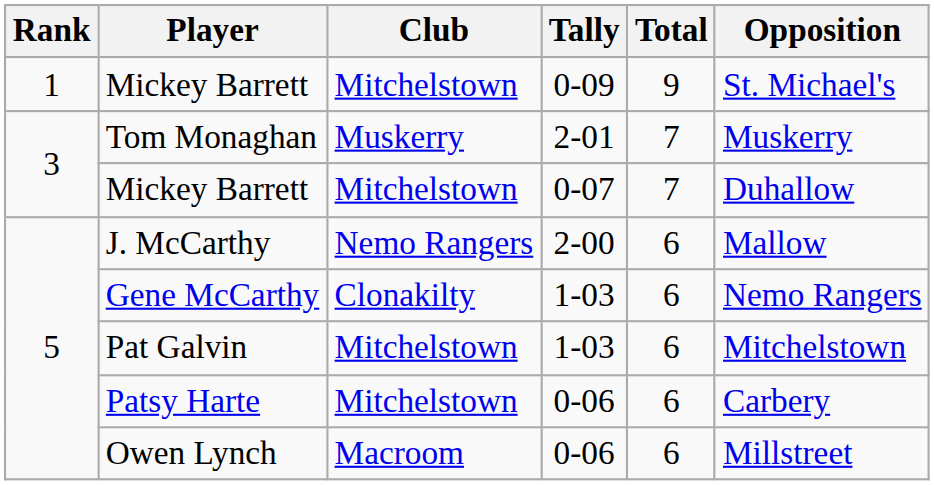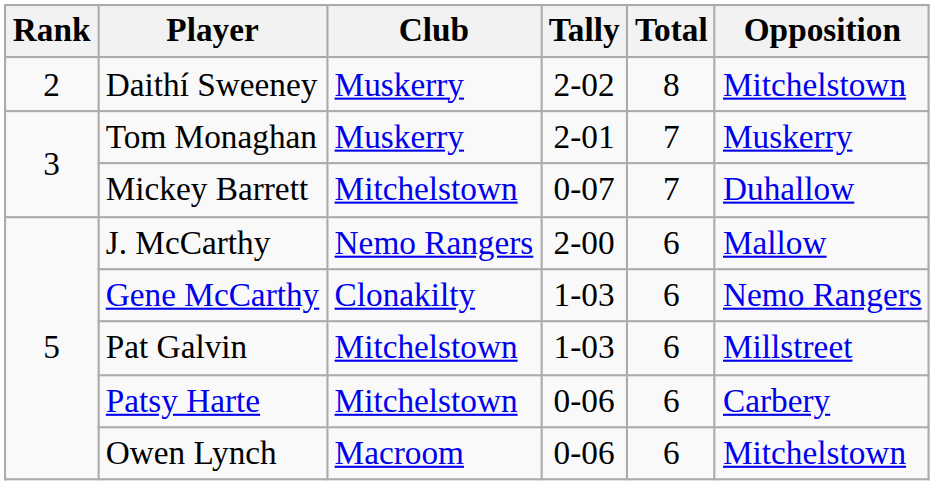 <table class="wikitable">
 <tr>
 <th>Rank</th>
 <th>Player</th>
 <th>Club</th>
 <th>Tally</th>
 <th>Total</th>
 <th>Opposition</th>
 </tr>
 <tr>
-<td rowspan="1" style="text-align:center;">1</td>
-<td>Mickey Barrett</td>
+<td rowspan="1" style="text-align:center;">2</td>
+<td>Daithí Sweeney</td>
+<td><a href='#'>Muskerry</a></td>
+<td align=center>2-02</td>
+<td align=center>8</td>
 <td><a href='#'>Mitchelstown</a></td>
-<td align=center>0-09</td>
-<td align=center>9</td>
-<td><a href='#'>St. Michael's</a></td>
 </tr>
 <tr>
 <td rowspan="2" style="text-align:center;">3</td>
 <td>Tom Monaghan</td>
 <td><a href='#'>Muskerry</a></td>
 <td align=center>2-01</td>
 <td align=center>7</td>
 <td><a href='#'>Muskerry</a></td>
 </tr>
 <tr>
 <td>Mickey Barrett</td>
 <td><a href='#'>Mitchelstown</a></td>
 <td align=center>0-07</td>
 <td align=center>7</td>
 <td><a href='#'>Duhallow</a></td>
 </tr>
 <tr>
 <td rowspan="5" style="text-align:center;">5</td>
 <td>J. McCarthy</td>
 <td><a href='#'>Nemo Rangers</a></td>
 <td align=center>2-00</td>
 <td align=center>6</td>
 <td><a href='#'>Mallow</a></td>
 </tr>
 <tr>
 <td><a href='#'>Gene McCarthy</a></td>
 <td><a href='#'>Clonakilty</a></td>
 <td align=center>1-03</td>
 <td align=center>6</td>
 <td><a href='#'>Nemo Rangers</a></td>
 </tr>
 <tr>
 <td>Pat Galvin</td>
 <td><a href='#'>Mitchelstown</a></td>
 <td align=center>1-03</td>
 <td align=center>6</td>
-<td><a href='#'>Mitchelstown</a></td>
+<td><a href='#'>Millstreet</a></td>
 </tr>
 <tr>
 <td><a href='#'>Patsy Harte</a></td>
 <td><a href='#'>Mitchelstown</a></td>
 <td align=center>0-06</td>
 <td align=center>6</td>
 <td><a href='#'>Carbery</a></td>
 </tr>
 <tr>
 <td>Owen Lynch</td>
 <td><a href='#'>Macroom</a></td>
 <td align=center>0-06</td>
 <td align=center>6</td>
-<td><a href='#'>Millstreet</a></td>
+<td><a href='#'>Mitchelstown</a></td>
 </tr>
 </table>
